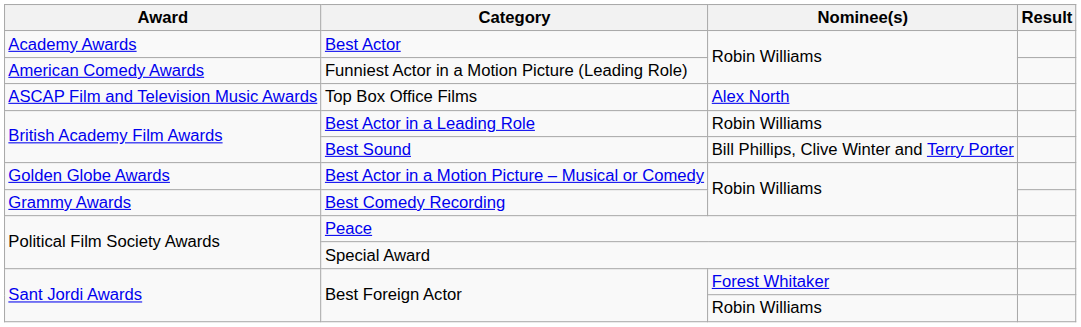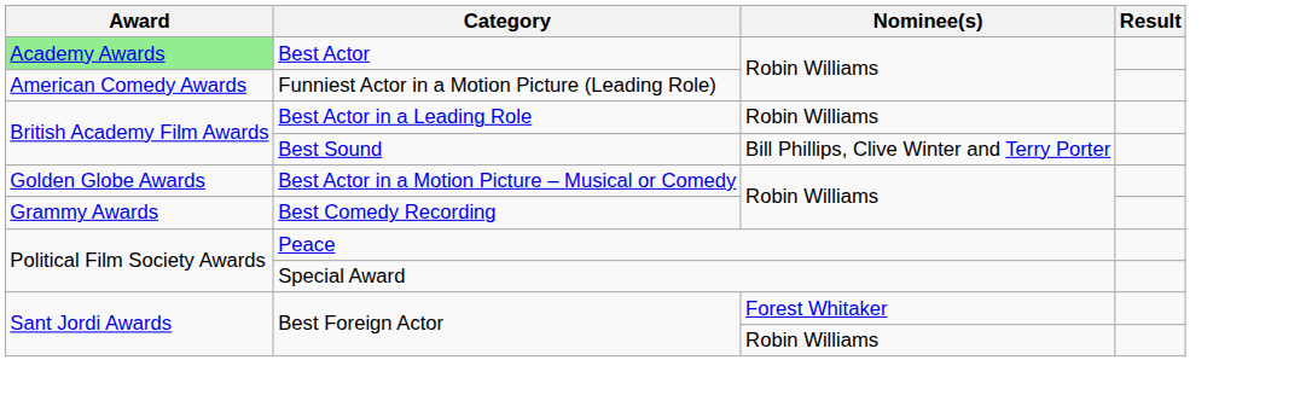 <table class="wikitable plainrowheaders">
 <tr>
 <th>Award</th>
 <th>Category</th>
 <th>Nominee(s)</th>
 <th>Result</th>
 </tr>
 <tr>
-<td><a href='#'>Academy Awards</a></td>
+<td style="background: lightgreen;"><a href='#'>Academy Awards</a></td>
 <td><a href='#'>Best Actor</a></td>
 <td rowspan="2">Robin Williams</td>
 <td></td>
 </tr>
 <tr>
 <td><a href='#'>American Comedy Awards</a></td>
 <td>Funniest Actor in a Motion Picture (Leading Role)</td>
-<td></td>
-</tr>
-<tr>
-<td><a href='#'>ASCAP Film and Television Music Awards</a></td>
-<td>Top Box Office Films</td>
-<td><a href='#'>Alex North</a></td>
 <td></td>
 </tr>
 <tr>
 <td rowspan="2"><a href='#'>British Academy Film Awards</a></td>
 <td><a href='#'>Best Actor in a Leading Role</a></td>
 <td>Robin Williams</td>
 <td></td>
 </tr>
 <tr>
 <td><a href='#'>Best Sound</a></td>
 <td>Bill Phillips, Clive Winter and <a href='#'>Terry Porter</a></td>
 <td></td>
 </tr>
 <tr>
 <td><a href='#'>Golden Globe Awards</a></td>
 <td><a href='#'>Best Actor in a Motion Picture – Musical or Comedy</a></td>
 <td rowspan="2">Robin Williams</td>
 <td></td>
 </tr>
 <tr>
 <td><a href='#'>Grammy Awards</a></td>
 <td><a href='#'>Best Comedy Recording</a></td>
 <td></td>
 </tr>
 <tr>
 <td rowspan="2">Political Film Society Awards</td>
 <td colspan="2"><a href='#'>Peace</a></td>
 <td></td>
 </tr>
 <tr>
 <td colspan="2">Special Award</td>
 <td></td>
 </tr>
 <tr>
 <td rowspan="2"><a href='#'>Sant Jordi Awards</a></td>
 <td rowspan="2">Best Foreign Actor</td>
 <td><a href='#'>Forest Whitaker</a> </td>
 <td></td>
 </tr>
 <tr>
 <td>Robin Williams</td>
 <td></td>
 </tr>
 </table>
